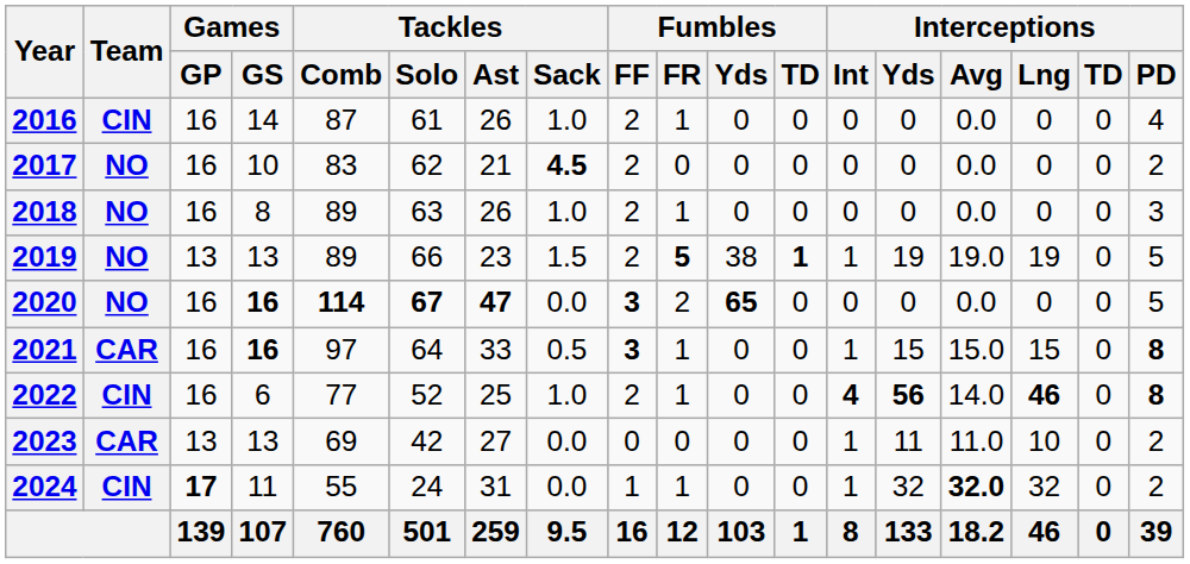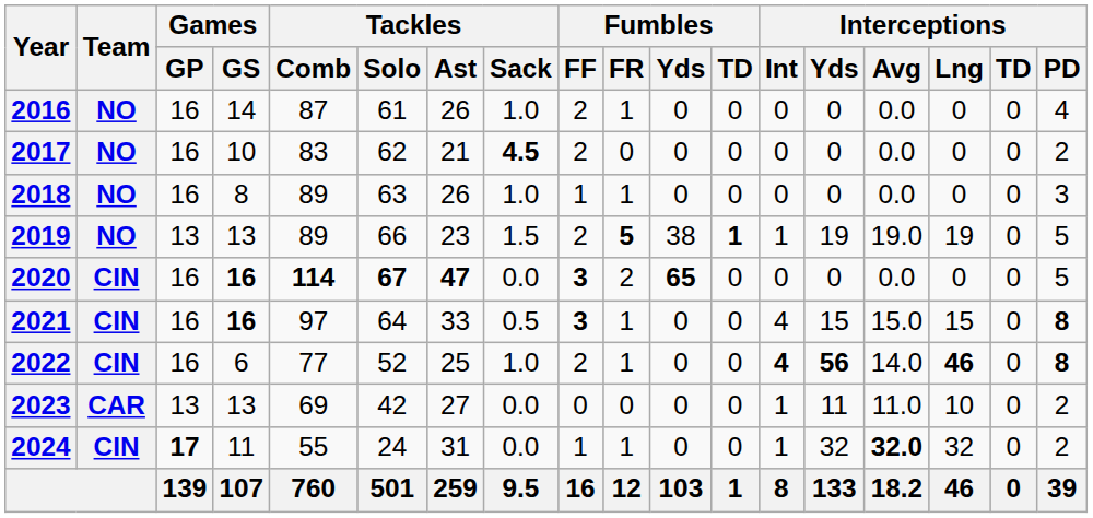 <table class="wikitable" style="text-align: center;">
 <tr>
 <th rowspan="2">Year</th>
 <th rowspan="2">Team</th>
 <th colspan="2">Games</th>
 <th colspan="4">Tackles</th>
 <th colspan="4">Fumbles</th>
 <th colspan="6">Interceptions</th>
 </tr>
 <tr>
 <th>GP</th>
 <th>GS</th>
 <th>Comb</th>
 <th>Solo</th>
 <th>Ast</th>
 <th>Sack</th>
 <th>FF</th>
 <th>FR</th>
 <th>Yds</th>
 <th>TD</th>
 <th>Int</th>
 <th>Yds</th>
 <th>Avg</th>
 <th>Lng</th>
 <th>TD</th>
 <th>PD</th>
 </tr>
 <tr>
 <th><a href='#'>2016</a></th>
-<th><a href='#'>CIN</a></th>
+<th><a href='#'>NO</a></th>
 <td>16</td>
 <td>14</td>
 <td>87</td>
 <td>61</td>
 <td>26</td>
 <td>1.0</td>
 <td>2</td>
 <td>1</td>
 <td>0</td>
 <td>0</td>
 <td>0</td>
 <td>0</td>
 <td>0.0</td>
 <td>0</td>
 <td>0</td>
 <td>4</td>
 </tr>
 <tr>
 <th><a href='#'>2017</a></th>
 <th><a href='#'>NO</a></th>
 <td>16</td>
 <td>10</td>
 <td>83</td>
 <td>62</td>
 <td>21</td>
 <td><strong>4.5</strong></td>
 <td>2</td>
 <td>0</td>
 <td>0</td>
 <td>0</td>
 <td>0</td>
 <td>0</td>
 <td>0.0</td>
 <td>0</td>
 <td>0</td>
 <td>2</td>
 </tr>
 <tr>
 <th><a href='#'>2018</a></th>
 <th><a href='#'>NO</a></th>
 <td>16</td>
 <td>8</td>
 <td>89</td>
 <td>63</td>
 <td>26</td>
 <td>1.0</td>
-<td>2</td>
+<td>1</td>
 <td>1</td>
 <td>0</td>
 <td>0</td>
 <td>0</td>
 <td>0</td>
 <td>0.0</td>
 <td>0</td>
 <td>0</td>
 <td>3</td>
 </tr>
 <tr>
 <th><a href='#'>2019</a></th>
 <th><a href='#'>NO</a></th>
 <td>13</td>
 <td>13</td>
 <td>89</td>
 <td>66</td>
 <td>23</td>
 <td>1.5</td>
 <td>2</td>
 <td><strong>5</strong></td>
 <td>38</td>
 <td><strong>1</strong></td>
 <td>1</td>
 <td>19</td>
 <td>19.0</td>
 <td>19</td>
 <td>0</td>
 <td>5</td>
 </tr>
 <tr>
 <th><a href='#'>2020</a></th>
-<th><a href='#'>NO</a></th>
+<th><a href='#'>CIN</a></th>
 <td>16</td>
 <td><strong>16</strong></td>
 <td><strong>114</strong></td>
 <td><strong>67</strong></td>
 <td><strong>47</strong></td>
 <td>0.0</td>
 <td><strong>3</strong></td>
 <td>2</td>
 <td><strong>65</strong></td>
 <td>0</td>
 <td>0</td>
 <td>0</td>
 <td>0.0</td>
 <td>0</td>
 <td>0</td>
 <td>5</td>
 </tr>
 <tr>
 <th><a href='#'>2021</a></th>
-<th><a href='#'>CAR</a></th>
+<th><a href='#'>CIN</a></th>
 <td>16</td>
 <td><strong>16</strong></td>
 <td>97</td>
 <td>64</td>
 <td>33</td>
 <td>0.5</td>
 <td><strong>3</strong></td>
 <td>1</td>
 <td>0</td>
 <td>0</td>
-<td>1</td>
+<td>4</td>
 <td>15</td>
 <td>15.0</td>
 <td>15</td>
 <td>0</td>
 <td><strong>8</strong></td>
 </tr>
 <tr>
 <th><a href='#'>2022</a></th>
 <th><a href='#'>CIN</a></th>
 <td>16</td>
 <td>6</td>
 <td>77</td>
 <td>52</td>
 <td>25</td>
 <td>1.0</td>
 <td>2</td>
 <td>1</td>
 <td>0</td>
 <td>0</td>
 <td><strong>4</strong></td>
 <td><strong>56</strong></td>
 <td>14.0</td>
 <td><strong>46</strong></td>
 <td>0</td>
 <td><strong>8</strong></td>
 </tr>
 <tr>
 <th><a href='#'>2023</a></th>
 <th><a href='#'>CAR</a></th>
 <td>13</td>
 <td>13</td>
 <td>69</td>
 <td>42</td>
 <td>27</td>
 <td>0.0</td>
 <td>0</td>
 <td>0</td>
 <td>0</td>
 <td>0</td>
 <td>1</td>
 <td>11</td>
 <td>11.0</td>
 <td>10</td>
 <td>0</td>
 <td>2</td>
 </tr>
 <tr>
 <th><a href='#'>2024</a></th>
 <th><a href='#'>CIN</a></th>
 <td><strong>17</strong></td>
 <td>11</td>
 <td>55</td>
 <td>24</td>
 <td>31</td>
 <td>0.0</td>
 <td>1</td>
 <td>1</td>
 <td>0</td>
 <td>0</td>
 <td>1</td>
 <td>32</td>
 <td><strong>32.0</strong></td>
 <td>32</td>
 <td>0</td>
 <td>2</td>
 </tr>
 <tr>
 <th colspan="2"></th>
 <th>139</th>
 <th>107</th>
 <th>760</th>
 <th>501</th>
 <th>259</th>
 <th>9.5</th>
 <th>16</th>
 <th>12</th>
 <th>103</th>
 <th>1</th>
 <th>8</th>
 <th>133</th>
 <th>18.2</th>
 <th>46</th>
 <th>0</th>
 <th>39</th>
 </tr>
 </table>
